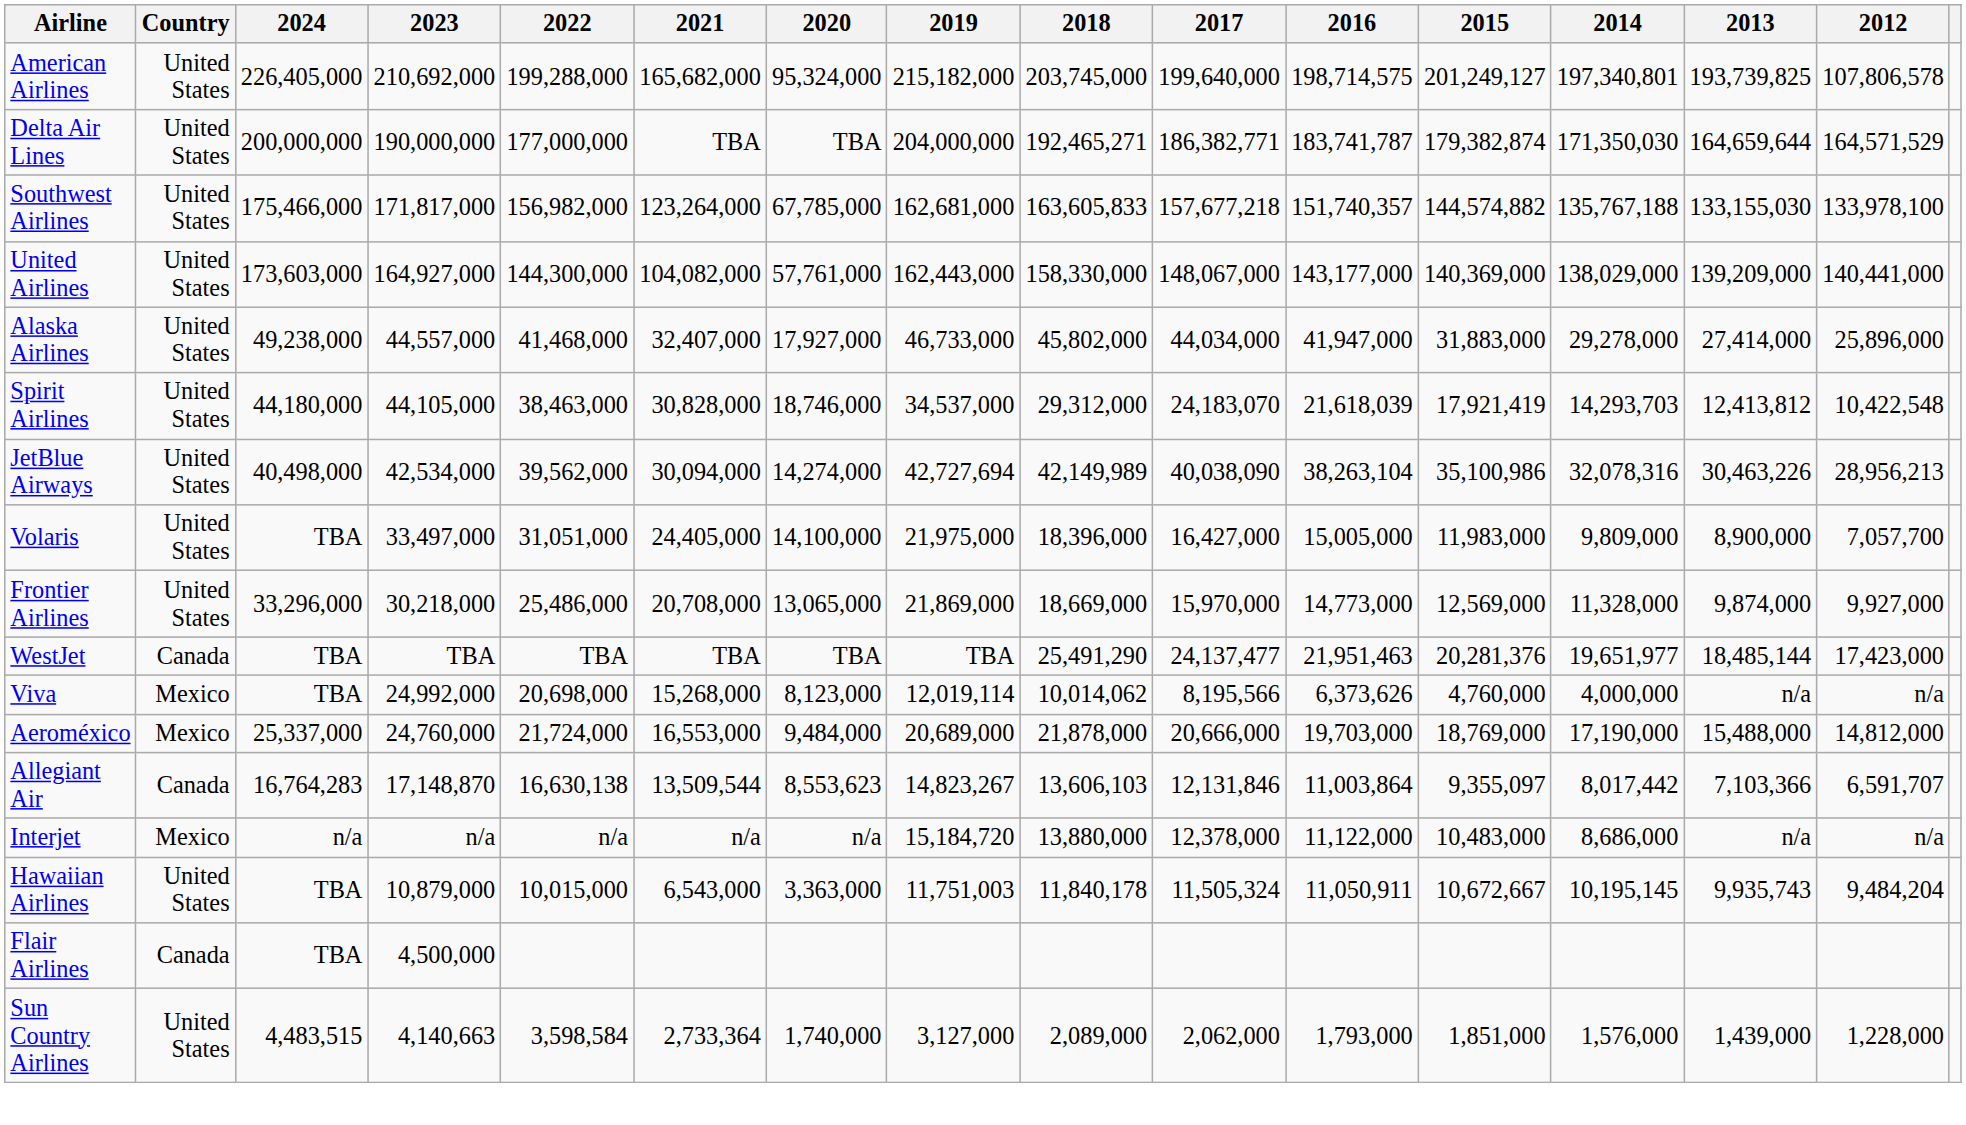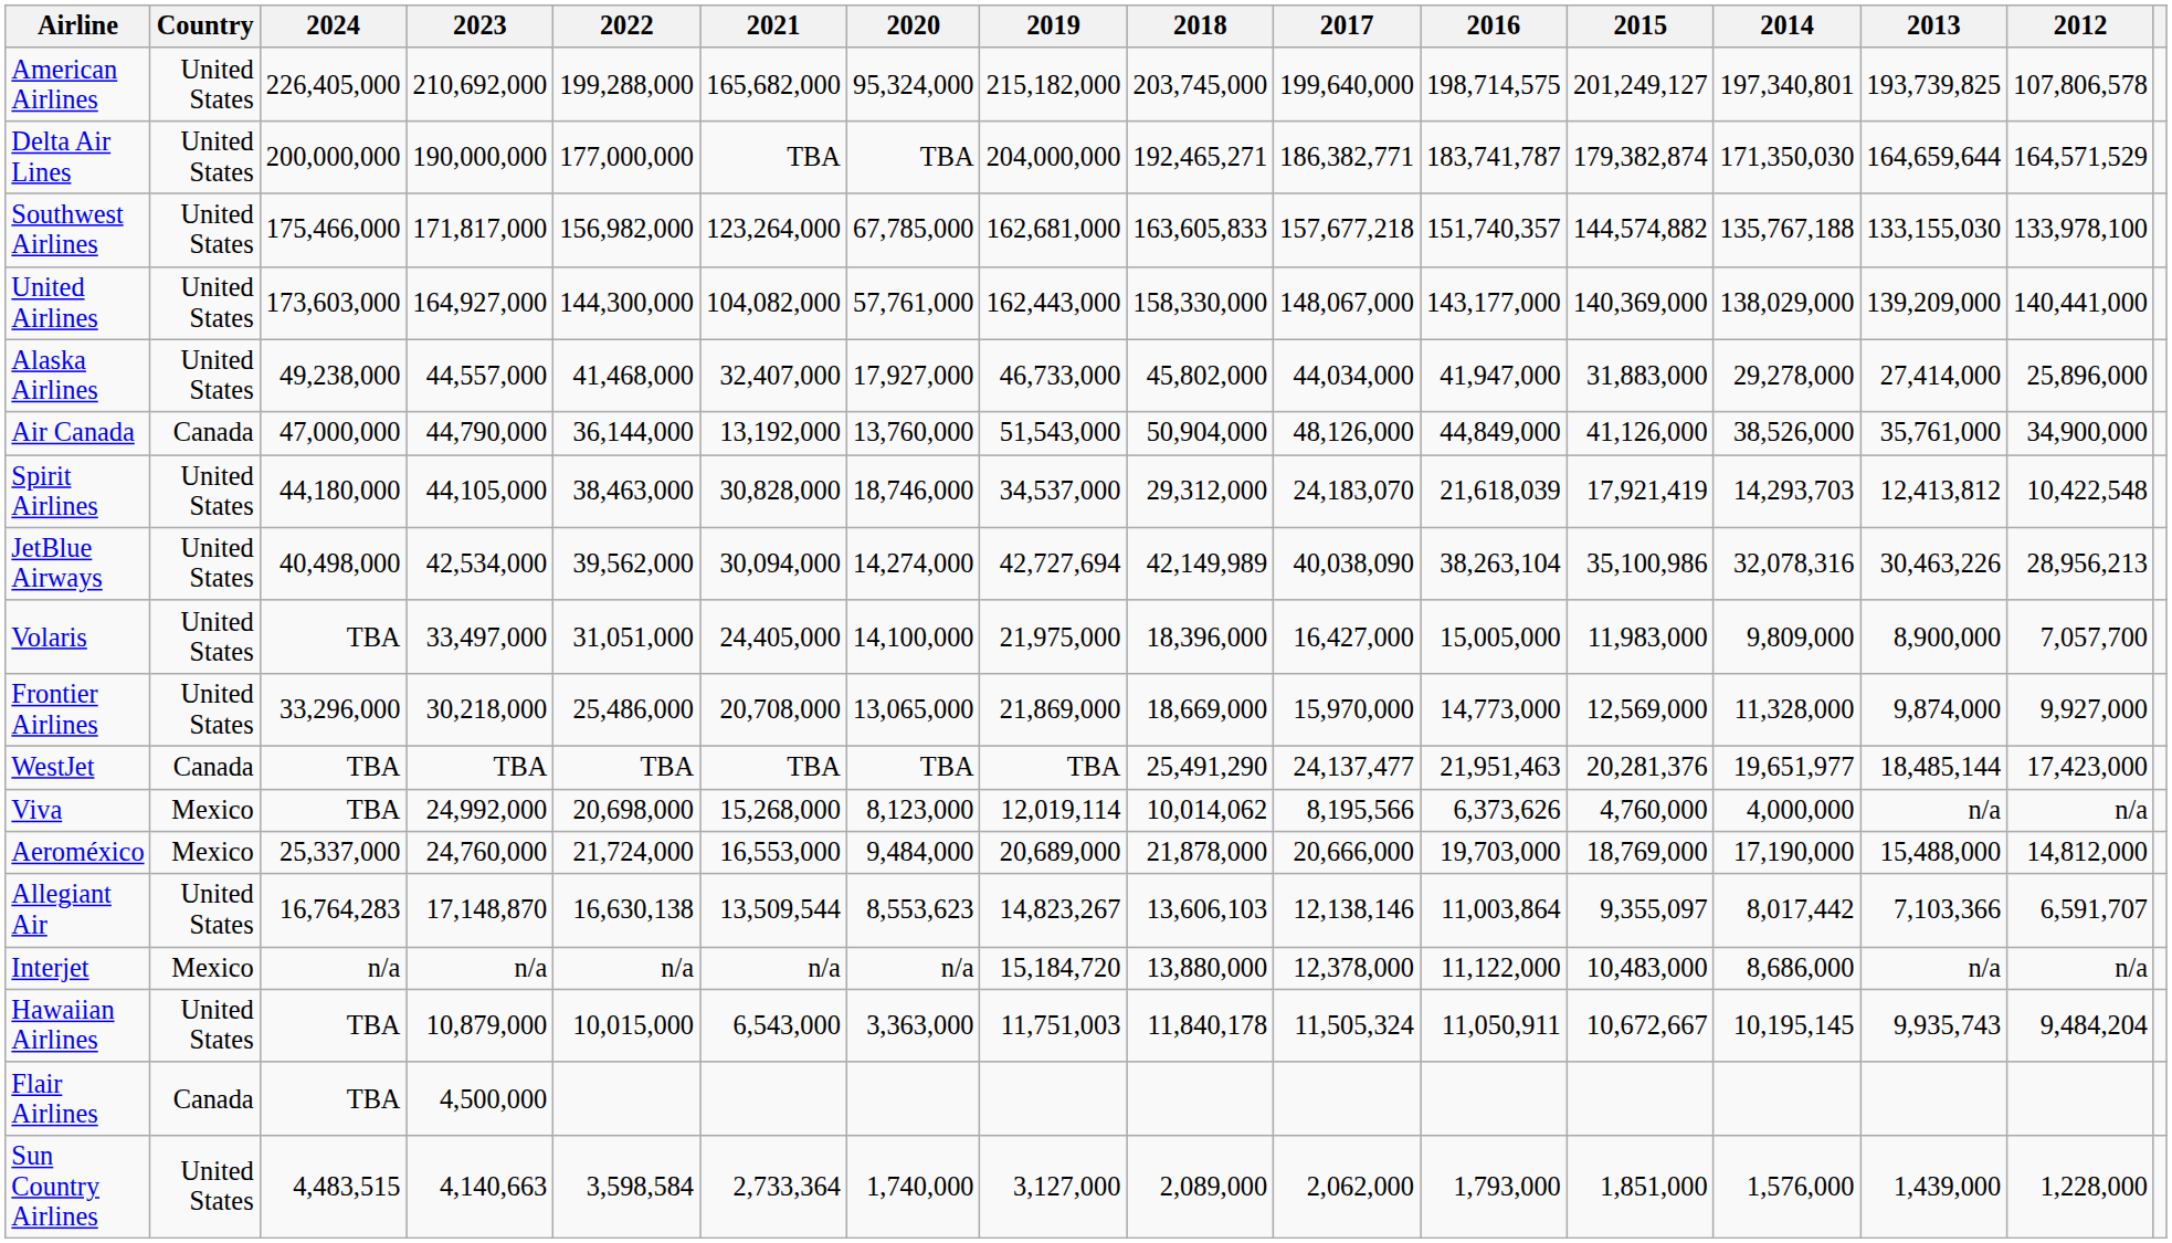 <table class="wikitable sortable static-row-numbers" style="text-align:right;">
 <tr>
 <th>Airline</th>
 <th>Country</th>
 <th data-sort-type="number">2024</th>
 <th data-sort-type="number">2023</th>
 <th data-sort-type="number">2022</th>
 <th data-sort-type="number">2021</th>
 <th data-sort-type="number">2020</th>
 <th data-sort-type="number">2019</th>
 <th data-sort-type="number">2018</th>
 <th data-sort-type="number">2017</th>
 <th data-sort-type="number">2016</th>
 <th data-sort-type="number">2015</th>
 <th data-sort-type="number">2014</th>
 <th data-sort-type="number">2013</th>
 <th data-sort-type="number">2012</th>
 <th class=unsortable></th>
 </tr>
 <tr>
 <td style=text-align:left><a href='#'>American Airlines</a></td>
 <td>United States</td>
 <td>226,405,000</td>
 <td>210,692,000</td>
 <td>199,288,000</td>
 <td>165,682,000</td>
 <td>95,324,000</td>
 <td>215,182,000</td>
 <td>203,745,000</td>
 <td>199,640,000</td>
 <td>198,714,575</td>
 <td>201,249,127</td>
 <td>197,340,801</td>
 <td>193,739,825</td>
 <td>107,806,578</td>
 <td></td>
 </tr>
 <tr>
 <td style=text-align:left><a href='#'>Delta Air Lines</a></td>
 <td>United States</td>
 <td>200,000,000</td>
 <td>190,000,000</td>
 <td>177,000,000</td>
 <td>TBA</td>
 <td>TBA</td>
 <td>204,000,000</td>
 <td>192,465,271</td>
 <td>186,382,771</td>
 <td>183,741,787</td>
 <td>179,382,874</td>
 <td>171,350,030</td>
 <td>164,659,644</td>
 <td>164,571,529</td>
 <td></td>
 </tr>
 <tr>
 <td style=text-align:left><a href='#'>Southwest Airlines</a></td>
 <td>United States</td>
 <td>175,466,000</td>
 <td>171,817,000</td>
 <td>156,982,000</td>
 <td>123,264,000</td>
 <td>67,785,000</td>
 <td>162,681,000</td>
 <td>163,605,833</td>
 <td>157,677,218</td>
 <td>151,740,357</td>
 <td>144,574,882</td>
 <td>135,767,188</td>
 <td>133,155,030</td>
 <td>133,978,100</td>
 <td></td>
 </tr>
 <tr>
 <td style=text-align:left><a href='#'>United Airlines</a></td>
 <td>United States</td>
 <td>173,603,000</td>
 <td>164,927,000</td>
 <td>144,300,000</td>
 <td>104,082,000</td>
 <td>57,761,000</td>
 <td>162,443,000</td>
 <td>158,330,000</td>
 <td>148,067,000</td>
 <td>143,177,000</td>
 <td>140,369,000</td>
 <td>138,029,000</td>
 <td>139,209,000</td>
 <td>140,441,000</td>
 <td></td>
 </tr>
 <tr>
 <td style=text-align:left><a href='#'>Alaska Airlines</a></td>
 <td>United States</td>
 <td>49,238,000</td>
 <td>44,557,000</td>
 <td>41,468,000</td>
 <td>32,407,000</td>
 <td>17,927,000</td>
 <td>46,733,000</td>
 <td>45,802,000</td>
 <td>44,034,000</td>
 <td>41,947,000</td>
 <td>31,883,000</td>
 <td>29,278,000</td>
 <td>27,414,000</td>
 <td>25,896,000</td>
+<td></td>
+</tr>
+<tr>
+<td style=text-align:left><a href='#'>Air Canada</a></td>
+<td>Canada</td>
+<td>47,000,000</td>
+<td>44,790,000</td>
+<td>36,144,000</td>
+<td>13,192,000</td>
+<td>13,760,000</td>
+<td>51,543,000</td>
+<td>50,904,000</td>
+<td>48,126,000</td>
+<td>44,849,000</td>
+<td>41,126,000</td>
+<td>38,526,000</td>
+<td>35,761,000</td>
+<td>34,900,000</td>
 <td></td>
 </tr>
 <tr>
 <td style=text-align:left><a href='#'>Spirit Airlines</a></td>
 <td>United States</td>
 <td>44,180,000</td>
 <td>44,105,000</td>
 <td>38,463,000</td>
 <td>30,828,000</td>
 <td>18,746,000</td>
 <td>34,537,000</td>
 <td>29,312,000</td>
 <td>24,183,070</td>
 <td>21,618,039</td>
 <td>17,921,419</td>
 <td>14,293,703</td>
 <td>12,413,812</td>
 <td>10,422,548</td>
 <td></td>
 </tr>
 <tr>
 <td style=text-align:left><a href='#'>JetBlue Airways</a></td>
 <td>United States</td>
 <td>40,498,000</td>
 <td>42,534,000</td>
 <td>39,562,000</td>
 <td>30,094,000</td>
 <td>14,274,000</td>
 <td>42,727,694</td>
 <td>42,149,989</td>
 <td>40,038,090</td>
 <td>38,263,104</td>
 <td>35,100,986</td>
 <td>32,078,316</td>
 <td>30,463,226</td>
 <td>28,956,213</td>
 <td></td>
 </tr>
 <tr>
 <td style=text-align:left><a href='#'>Volaris</a></td>
 <td>United States</td>
 <td>TBA</td>
 <td>33,497,000</td>
 <td>31,051,000</td>
 <td>24,405,000</td>
 <td>14,100,000</td>
 <td>21,975,000</td>
 <td>18,396,000</td>
 <td>16,427,000</td>
 <td>15,005,000</td>
 <td>11,983,000</td>
 <td>9,809,000</td>
 <td>8,900,000</td>
 <td>7,057,700</td>
 <td></td>
 </tr>
 <tr>
 <td style=text-align:left><a href='#'>Frontier Airlines</a></td>
 <td>United States</td>
 <td>33,296,000</td>
 <td>30,218,000</td>
 <td>25,486,000</td>
 <td>20,708,000</td>
 <td>13,065,000</td>
 <td>21,869,000</td>
 <td>18,669,000</td>
 <td>15,970,000</td>
 <td>14,773,000</td>
 <td>12,569,000</td>
 <td>11,328,000</td>
 <td>9,874,000</td>
 <td>9,927,000</td>
 <td></td>
 </tr>
 <tr>
 <td style=text-align:left><a href='#'>WestJet</a></td>
 <td>Canada</td>
 <td>TBA</td>
 <td>TBA</td>
 <td>TBA</td>
 <td>TBA</td>
 <td>TBA</td>
 <td>TBA</td>
 <td>25,491,290</td>
 <td>24,137,477</td>
 <td>21,951,463</td>
 <td>20,281,376</td>
 <td>19,651,977</td>
 <td>18,485,144</td>
 <td>17,423,000</td>
 <td></td>
 </tr>
 <tr>
 <td style=text-align:left><a href='#'>Viva</a></td>
 <td>Mexico</td>
 <td>TBA</td>
 <td>24,992,000</td>
 <td>20,698,000</td>
 <td>15,268,000</td>
 <td>8,123,000</td>
 <td>12,019,114</td>
 <td>10,014,062</td>
 <td>8,195,566</td>
 <td>6,373,626</td>
 <td>4,760,000</td>
 <td>4,000,000</td>
 <td>n/a</td>
 <td>n/a</td>
 <td></td>
 </tr>
 <tr>
 <td style=text-align:left><a href='#'>Aeroméxico</a></td>
 <td>Mexico</td>
 <td>25,337,000</td>
 <td>24,760,000</td>
 <td>21,724,000</td>
 <td>16,553,000</td>
 <td>9,484,000</td>
 <td>20,689,000</td>
 <td>21,878,000</td>
 <td>20,666,000</td>
 <td>19,703,000</td>
 <td>18,769,000</td>
 <td>17,190,000</td>
 <td>15,488,000</td>
 <td>14,812,000</td>
 <td></td>
 </tr>
 <tr>
 <td style=text-align:left><a href='#'>Allegiant Air</a></td>
-<td>Canada</td>
+<td>United States</td>
 <td>16,764,283</td>
 <td>17,148,870</td>
 <td>16,630,138</td>
 <td>13,509,544</td>
 <td>8,553,623</td>
 <td>14,823,267</td>
 <td>13,606,103</td>
-<td>12,131,846</td>
+<td>12,138,146</td>
 <td>11,003,864</td>
 <td>9,355,097</td>
 <td>8,017,442</td>
 <td>7,103,366</td>
 <td>6,591,707</td>
 <td></td>
 </tr>
 <tr>
 <td style=text-align:left><a href='#'>Interjet</a></td>
 <td>Mexico</td>
 <td>n/a</td>
 <td>n/a</td>
 <td>n/a</td>
 <td>n/a</td>
 <td>n/a</td>
 <td>15,184,720</td>
 <td>13,880,000</td>
 <td>12,378,000</td>
 <td>11,122,000</td>
 <td>10,483,000</td>
 <td>8,686,000</td>
 <td>n/a</td>
 <td>n/a</td>
 <td></td>
 </tr>
 <tr>
 <td style=text-align:left><a href='#'>Hawaiian Airlines</a></td>
 <td>United States</td>
 <td>TBA</td>
 <td>10,879,000</td>
 <td>10,015,000</td>
 <td>6,543,000</td>
 <td>3,363,000</td>
 <td>11,751,003</td>
 <td>11,840,178</td>
 <td>11,505,324</td>
 <td>11,050,911</td>
 <td>10,672,667</td>
 <td>10,195,145</td>
 <td>9,935,743</td>
 <td>9,484,204</td>
 <td></td>
 </tr>
 <tr>
 <td style=text-align:left><a href='#'>Flair Airlines</a></td>
 <td>Canada</td>
 <td>TBA</td>
 <td>4,500,000</td>
 <td></td>
 <td></td>
 <td></td>
 <td></td>
 <td></td>
 <td></td>
 <td></td>
 <td></td>
 <td></td>
 <td></td>
 <td></td>
 <td></td>
 </tr>
 <tr>
 <td style=text-align:left><a href='#'>Sun Country Airlines</a></td>
 <td>United States</td>
 <td>4,483,515</td>
 <td>4,140,663</td>
 <td>3,598,584</td>
 <td>2,733,364</td>
 <td>1,740,000</td>
 <td>3,127,000</td>
 <td>2,089,000</td>
 <td>2,062,000</td>
 <td>1,793,000</td>
 <td>1,851,000</td>
 <td>1,576,000</td>
 <td>1,439,000</td>
 <td>1,228,000</td>
 <td></td>
 </tr>
 </table>
